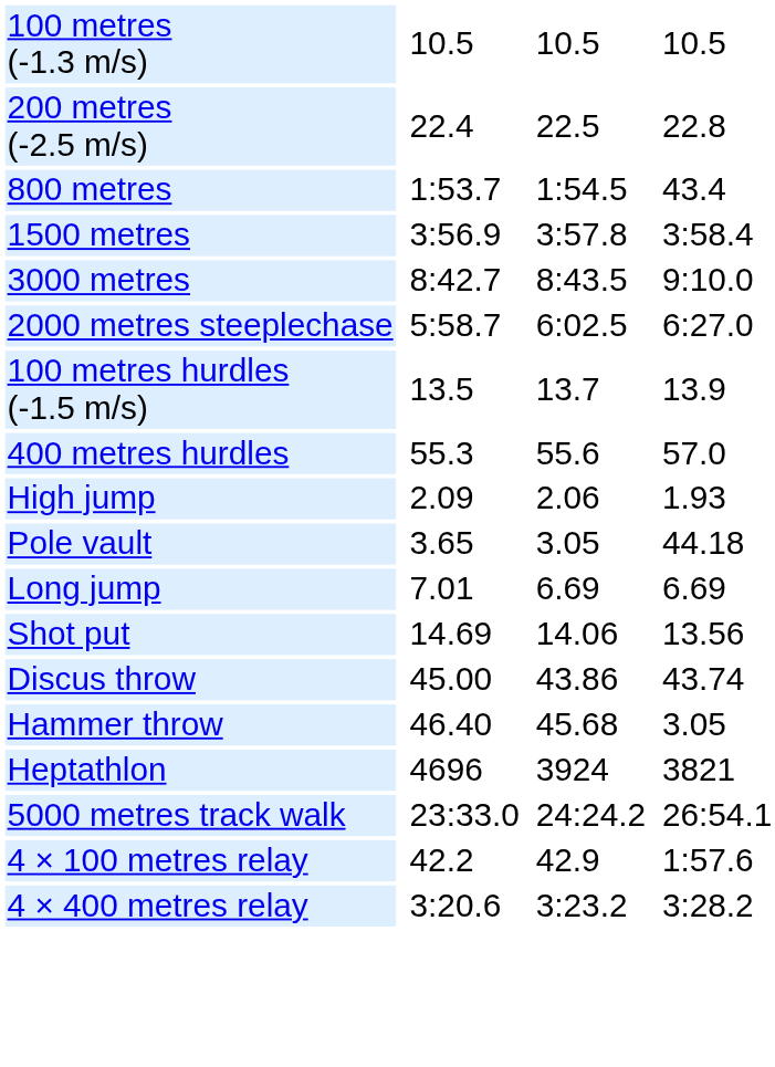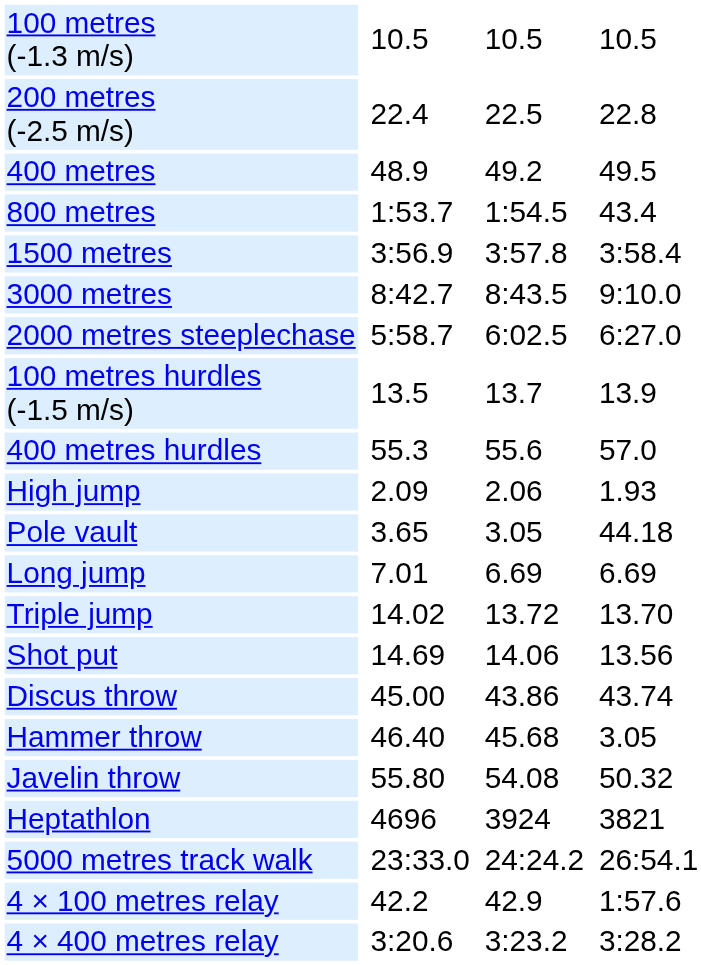 <table>
 <tr>
 <td bgcolor = DDEEFF><a href='#'>100 metres</a> <br> (-1.3 m/s)</td>
 <td></td>
 <td>10.5</td>
 <td></td>
 <td>10.5</td>
 <td></td>
 <td>10.5</td>
 </tr>
 <tr>
 <td bgcolor = DDEEFF><a href='#'>200 metres</a> <br> (-2.5 m/s)</td>
 <td></td>
 <td>22.4</td>
 <td></td>
 <td>22.5</td>
 <td></td>
 <td>22.8</td>
+</tr>
+<tr>
+<td bgcolor = DDEEFF><a href='#'>400 metres</a></td>
+<td></td>
+<td>48.9</td>
+<td></td>
+<td>49.2</td>
+<td></td>
+<td>49.5</td>
 </tr>
 <tr>
 <td bgcolor = DDEEFF><a href='#'>800 metres</a></td>
 <td></td>
 <td>1:53.7</td>
 <td></td>
 <td>1:54.5</td>
 <td></td>
 <td>43.4</td>
 </tr>
 <tr>
 <td bgcolor = DDEEFF><a href='#'>1500 metres</a></td>
 <td></td>
 <td>3:56.9</td>
 <td></td>
 <td>3:57.8</td>
 <td></td>
 <td>3:58.4</td>
 </tr>
 <tr>
 <td bgcolor = DDEEFF><a href='#'>3000 metres</a></td>
 <td></td>
 <td>8:42.7</td>
 <td></td>
 <td>8:43.5</td>
 <td></td>
 <td>9:10.0</td>
 </tr>
 <tr>
 <td bgcolor = DDEEFF><a href='#'>2000 metres steeplechase</a></td>
 <td></td>
 <td>5:58.7</td>
 <td></td>
 <td>6:02.5</td>
 <td></td>
 <td>6:27.0</td>
 </tr>
 <tr>
 <td bgcolor = DDEEFF><a href='#'>100 metres hurdles</a> <br> (-1.5 m/s)</td>
 <td></td>
 <td>13.5</td>
 <td></td>
 <td>13.7</td>
 <td></td>
 <td>13.9</td>
 </tr>
 <tr>
 <td bgcolor = DDEEFF><a href='#'>400 metres hurdles</a></td>
 <td></td>
 <td>55.3</td>
 <td></td>
 <td>55.6</td>
 <td></td>
 <td>57.0</td>
 </tr>
 <tr>
 <td bgcolor = DDEEFF><a href='#'>High jump</a></td>
 <td></td>
 <td>2.09</td>
 <td></td>
 <td>2.06</td>
 <td></td>
 <td>1.93</td>
 </tr>
 <tr>
 <td bgcolor = DDEEFF><a href='#'>Pole vault</a></td>
 <td></td>
 <td>3.65</td>
 <td></td>
 <td>3.05</td>
 <td></td>
 <td>44.18</td>
 </tr>
 <tr>
 <td bgcolor = DDEEFF><a href='#'>Long jump</a></td>
 <td></td>
 <td>7.01</td>
 <td></td>
 <td>6.69</td>
 <td></td>
 <td>6.69</td>
 </tr>
 <tr>
+<td bgcolor = DDEEFF><a href='#'>Triple jump</a></td>
+<td></td>
+<td>14.02</td>
+<td></td>
+<td>13.72</td>
+<td></td>
+<td>13.70</td>
+</tr>
+<tr>
 <td bgcolor = DDEEFF><a href='#'>Shot put</a></td>
 <td></td>
 <td>14.69</td>
 <td></td>
 <td>14.06</td>
 <td></td>
 <td>13.56</td>
 </tr>
 <tr>
 <td bgcolor = DDEEFF><a href='#'>Discus throw</a></td>
 <td></td>
 <td>45.00</td>
 <td></td>
 <td>43.86</td>
 <td></td>
 <td>43.74</td>
 </tr>
 <tr>
 <td bgcolor = DDEEFF><a href='#'>Hammer throw</a></td>
 <td></td>
 <td>46.40</td>
 <td></td>
 <td>45.68</td>
 <td></td>
 <td>3.05</td>
+</tr>
+<tr>
+<td bgcolor = DDEEFF><a href='#'>Javelin throw</a></td>
+<td></td>
+<td>55.80</td>
+<td></td>
+<td>54.08</td>
+<td></td>
+<td>50.32</td>
 </tr>
 <tr>
 <td bgcolor = DDEEFF><a href='#'>Heptathlon</a></td>
 <td></td>
 <td>4696</td>
 <td></td>
 <td>3924</td>
 <td></td>
 <td>3821</td>
 </tr>
 <tr>
 <td bgcolor = DDEEFF><a href='#'>5000 metres track walk</a></td>
 <td></td>
 <td>23:33.0</td>
 <td></td>
 <td>24:24.2</td>
 <td></td>
 <td>26:54.1</td>
 </tr>
 <tr>
 <td bgcolor = DDEEFF><a href='#'>4 × 100 metres relay</a></td>
 <td></td>
 <td>42.2</td>
 <td></td>
 <td>42.9</td>
 <td></td>
 <td>1:57.6</td>
 </tr>
 <tr>
 <td bgcolor = DDEEFF><a href='#'>4 × 400 metres relay</a></td>
 <td></td>
 <td>3:20.6</td>
 <td></td>
 <td>3:23.2</td>
 <td></td>
 <td>3:28.2</td>
 </tr>
 </table>
